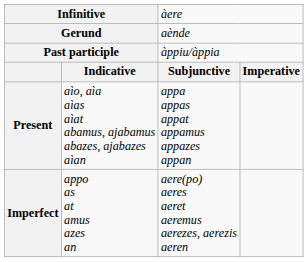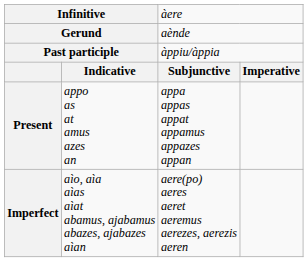 <table class="wikitable">
 <tr>
 <th colspan=2>Infinitive</th>
 <td colspan=2><em>àere</em></td>
 </tr>
 <tr>
 <th colspan=2>Gerund</th>
 <td colspan=2><em>aènde</em></td>
 </tr>
 <tr>
 <th colspan=2>Past participle</th>
 <td colspan=2><em>àppiu/àppia</em></td>
 </tr>
 <tr>
 <th></th>
 <th>Indicative</th>
 <th>Subjunctive</th>
 <th>Imperative</th>
 </tr>
 <tr>
 <th>Present</th>
-<td><em>aìo</em>, <em>aìa</em><br><em>aìas</em><br><em>aìat</em><br><em>abamus</em>, <em>ajabamus</em><br><em>abazes</em>, <em>ajabazes</em><br><em>aìan</em></td>
+<td><em>appo</em><br><em>as</em><br><em>at</em><br><em>amus</em><br><em>azes</em><br><em>an</em></td>
 <td><em>appa</em><br><em>appas</em><br><em>appat</em><br><em>appamus</em><br><em>appazes</em><br><em>appan</em></td>
 <td></td>
 </tr>
 <tr>
 <th>Imperfect</th>
-<td><em>appo</em><br><em>as</em><br><em>at</em><br><em>amus</em><br><em>azes</em><br><em>an</em></td>
+<td><em>aìo</em>, <em>aìa</em><br><em>aìas</em><br><em>aìat</em><br><em>abamus</em>, <em>ajabamus</em><br><em>abazes</em>, <em>ajabazes</em><br><em>aìan</em></td>
 <td><em>aere(po)</em><br><em>aeres</em><br><em>aeret</em><br><em>aeremus</em><br><em>aerezes</em>, <em>aerezis</em><br><em>aeren</em></td>
 <td></td>
 </tr>
 </table>
